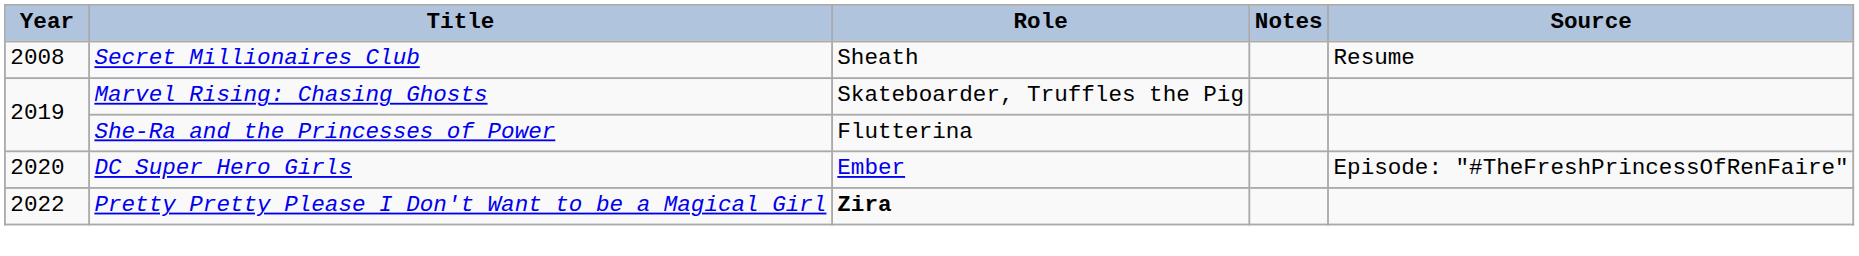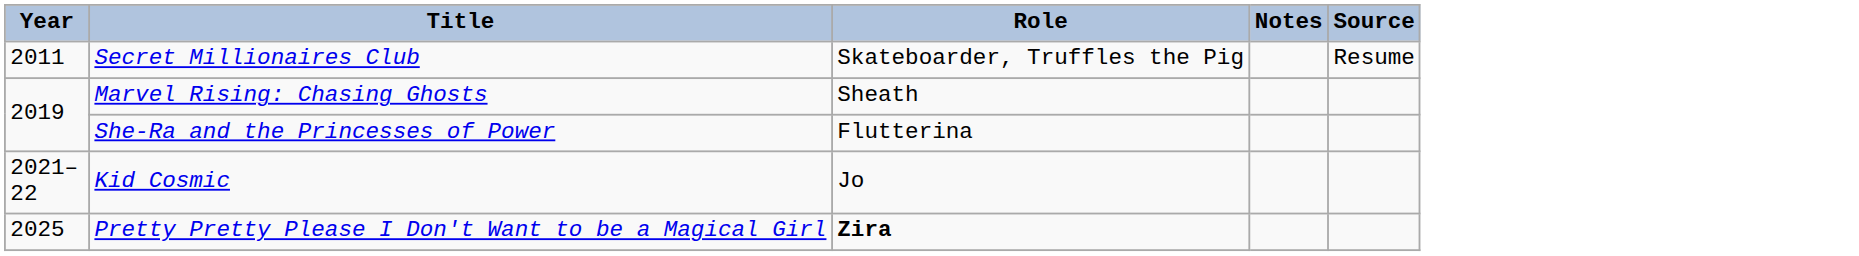 <table class="wikitable sortable plainrowheaders" style="width=95%; font-size: 95%;">
 <tr>
 <th style="background:#b0c4de; width:40px;">Year </th>
 <th style="background:#b0c4de;">Title</th>
 <th style="background:#b0c4de;">Role</th>
 <th style="background:#b0c4de;" class="unsortable">Notes</th>
 <th style="background:#b0c4de;" class="unsortable">Source</th>
 </tr>
 <tr>
-<td>2008</td>
+<td>2011</td>
 <td><em><a href='#'>Secret Millionaires Club</a></em></td>
-<td>Sheath</td>
+<td>Skateboarder, Truffles the Pig</td>
 <td></td>
 <td>Resume</td>
 </tr>
 <tr>
 <td rowspan="2">2019</td>
 <td><em><a href='#'>Marvel Rising: Chasing Ghosts</a></em></td>
-<td>Skateboarder, Truffles the Pig</td>
+<td>Sheath</td>
 <td></td>
 <td></td>
 </tr>
 <tr>
 <td><em><a href='#'>She-Ra and the Princesses of Power</a></em></td>
 <td>Flutterina</td>
 <td></td>
 <td></td>
 </tr>
 <tr>
-<td>2020</td>
-<td><em><a href='#'>DC Super Hero Girls</a></em></td>
-<td><a href='#'>Ember</a></td>
+<td>2021–22</td>
+<td><em><a href='#'>Kid Cosmic</a></em></td>
+<td>Jo</td>
 <td></td>
-<td>Episode: "#TheFreshPrincessOfRenFaire"</td>
+<td></td>
 </tr>
 <tr>
-<td>2022</td>
+<td>2025</td>
 <td><em><a href='#'>Pretty Pretty Please I Don't Want to be a Magical Girl</a></em></td>
 <td><strong>Zira</strong></td>
 <td></td>
 <td></td>
 </tr>
 </table>
